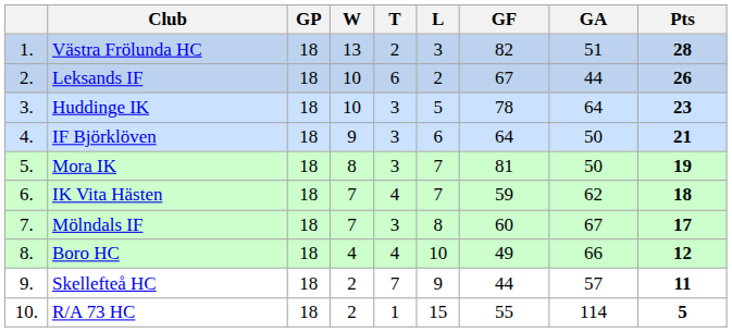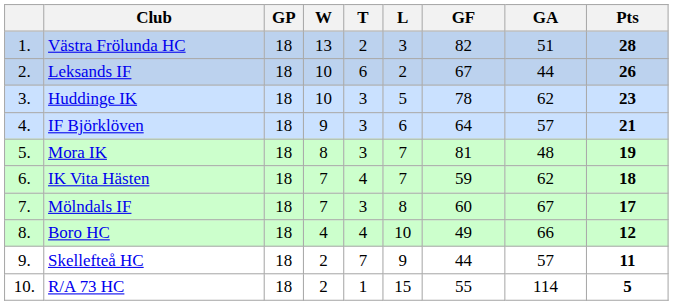 <table class="wikitable">
 <tr>
 <th width="30"></th>
 <th width="200">Club</th>
 <th width="30">GP</th>
 <th width="30">W</th>
 <th width="30">T</th>
 <th width="30">L</th>
 <th width="70">GF</th>
 <th width="70">GA</th>
 <th width="70">Pts</th>
 </tr>
 <tr bgcolor="#BCD2EE" align="center">
 <td>1.</td>
 <td align="left"><a href='#'>Västra Frölunda HC</a></td>
 <td>18</td>
 <td>13</td>
 <td>2</td>
 <td>3</td>
 <td>82</td>
 <td>51</td>
 <td><strong>28</strong></td>
 </tr>
 <tr bgcolor="#BCD2EE" align="center">
 <td>2.</td>
 <td align="left"><a href='#'>Leksands IF</a></td>
 <td>18</td>
 <td>10</td>
 <td>6</td>
 <td>2</td>
 <td>67</td>
 <td>44</td>
 <td><strong>26</strong></td>
 </tr>
 <tr bgcolor="#CAE1FF" align="center">
 <td>3.</td>
 <td align="left"><a href='#'>Huddinge IK</a></td>
 <td>18</td>
 <td>10</td>
 <td>3</td>
 <td>5</td>
 <td>78</td>
-<td>64</td>
+<td>62</td>
 <td><strong>23</strong></td>
 </tr>
 <tr bgcolor="#CAE1FF" align="center">
 <td>4.</td>
 <td align="left"><a href='#'>IF Björklöven</a></td>
 <td>18</td>
 <td>9</td>
 <td>3</td>
 <td>6</td>
 <td>64</td>
-<td>50</td>
+<td>57</td>
 <td><strong>21</strong></td>
 </tr>
 <tr bgcolor="#CCFFCC" align="center">
 <td>5.</td>
 <td align="left"><a href='#'>Mora IK</a></td>
 <td>18</td>
 <td>8</td>
 <td>3</td>
 <td>7</td>
 <td>81</td>
-<td>50</td>
+<td>48</td>
 <td><strong>19</strong></td>
 </tr>
 <tr bgcolor="#CCFFCC" align="center">
 <td>6.</td>
 <td align="left"><a href='#'>IK Vita Hästen</a></td>
 <td>18</td>
 <td>7</td>
 <td>4</td>
 <td>7</td>
 <td>59</td>
 <td>62</td>
 <td><strong>18</strong></td>
 </tr>
 <tr bgcolor="#CCFFCC" align="center">
 <td>7.</td>
 <td align="left"><a href='#'>Mölndals IF</a></td>
 <td>18</td>
 <td>7</td>
 <td>3</td>
 <td>8</td>
 <td>60</td>
 <td>67</td>
 <td><strong>17</strong></td>
 </tr>
 <tr bgcolor="#CCFFCC" align="center">
 <td>8.</td>
 <td align="left"><a href='#'>Boro HC</a></td>
 <td>18</td>
 <td>4</td>
 <td>4</td>
 <td>10</td>
 <td>49</td>
 <td>66</td>
 <td><strong>12</strong></td>
 </tr>
 <tr bgcolor="#FFFFFF" align="center">
 <td>9.</td>
 <td align="left"><a href='#'>Skellefteå HC</a></td>
 <td>18</td>
 <td>2</td>
 <td>7</td>
 <td>9</td>
 <td>44</td>
 <td>57</td>
 <td><strong>11</strong></td>
 </tr>
 <tr bgcolor="#FFFFFF" align="center">
 <td>10.</td>
 <td align="left"><a href='#'>R/A 73 HC</a></td>
 <td>18</td>
 <td>2</td>
 <td>1</td>
 <td>15</td>
 <td>55</td>
 <td>114</td>
 <td><strong>5</strong></td>
 </tr>
 </table>
